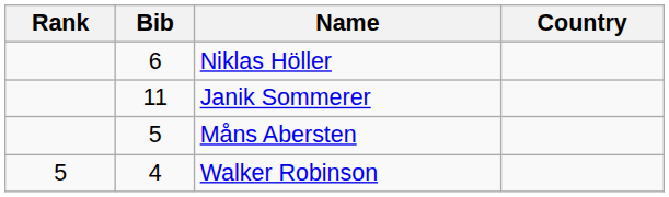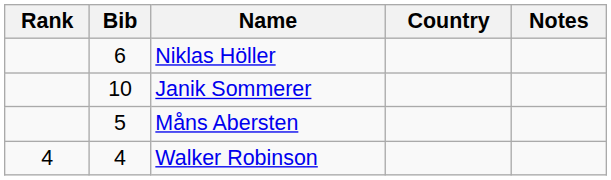 <table class="wikitable" style="text-align:center; width:450px">
 <tr>
 <th>Rank</th>
 <th>Bib</th>
 <th>Name</th>
 <th>Country</th>
+<th>Notes</th>
 </tr>
 <tr>
 <td></td>
 <td>6</td>
 <td align=left><a href='#'>Niklas Höller</a></td>
 <td align=left></td>
+<td></td>
 </tr>
 <tr>
 <td></td>
-<td>11</td>
+<td>10</td>
 <td align=left><a href='#'>Janik Sommerer</a></td>
 <td align=left></td>
+<td></td>
 </tr>
 <tr>
 <td></td>
 <td>5</td>
 <td align=left><a href='#'>Måns Abersten</a></td>
 <td align=left></td>
+<td></td>
 </tr>
 <tr>
-<td>5</td>
+<td>4</td>
 <td>4</td>
 <td align=left><a href='#'>Walker Robinson</a></td>
 <td align=left></td>
+<td></td>
 </tr>
 </table>
